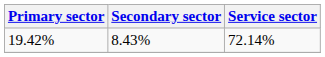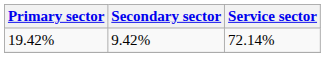 <table class="wikitable" border="1">
 <tr>
 <th><a href='#'>Primary sector</a></th>
 <th><a href='#'>Secondary sector</a></th>
 <th><a href='#'>Service sector</a></th>
 </tr>
 <tr>
 <td>19.42%</td>
-<td>8.43%</td>
+<td>9.42%</td>
 <td>72.14%</td>
 </tr>
 <tr>
 </tr>
 </table>
